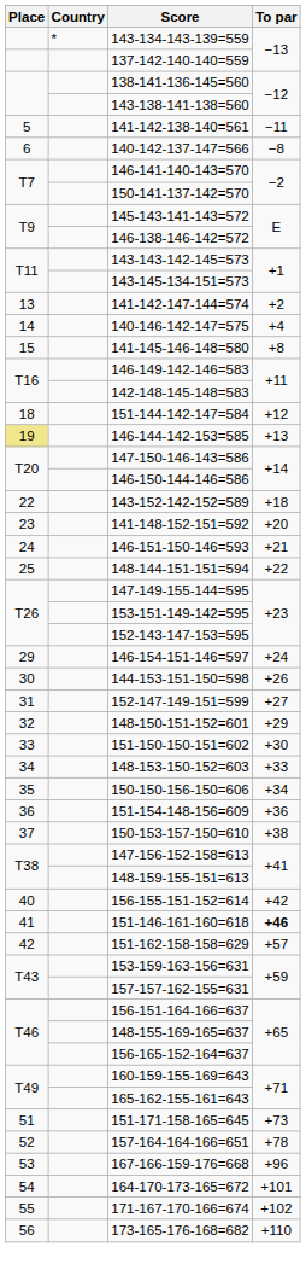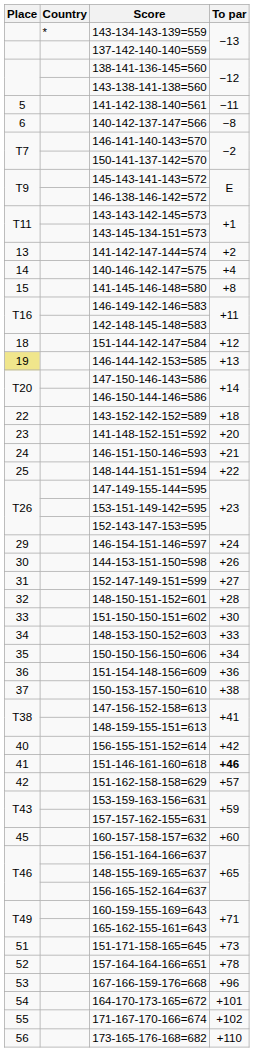 <table class="wikitable" style="font-size:95%;">
 <tr>
 <th>Place</th>
 <th>Country</th>
 <th>Score</th>
 <th>To par</th>
 </tr>
 <tr>
 <td align=center></td>
 <td> *</td>
 <td>143-134-143-139=559</td>
 <td align=center rowspan=2>−13</td>
 </tr>
 <tr>
 <td align=center></td>
 <td></td>
 <td>137-142-140-140=559</td>
 </tr>
 <tr>
 <td align=center rowspan=2></td>
 <td></td>
 <td>138-141-136-145=560</td>
 <td align=center rowspan=2>−12</td>
 </tr>
 <tr>
 <td></td>
 <td>143-138-141-138=560</td>
 </tr>
 <tr>
 <td align=center>5</td>
 <td></td>
 <td>141-142-138-140=561</td>
 <td align=center>−11</td>
 </tr>
 <tr>
 <td align=center>6</td>
 <td></td>
 <td>140-142-137-147=566</td>
 <td align=center>−8</td>
 </tr>
 <tr>
 <td rowspan=2 align=center>T7</td>
 <td></td>
 <td>146-141-140-143=570</td>
 <td rowspan=2 align=center>−2</td>
 </tr>
 <tr>
 <td></td>
 <td>150-141-137-142=570</td>
 </tr>
 <tr>
 <td rowspan=2 align=center>T9</td>
 <td></td>
 <td>145-143-141-143=572</td>
 <td rowspan=2 align=center>E</td>
 </tr>
 <tr>
 <td></td>
 <td>146-138-146-142=572</td>
 </tr>
 <tr>
 <td rowspan=2 align=center>T11</td>
 <td></td>
 <td>143-143-142-145=573</td>
 <td rowspan=2 align=center>+1</td>
 </tr>
 <tr>
 <td></td>
 <td>143-145-134-151=573</td>
 </tr>
 <tr>
 <td align=center>13</td>
 <td></td>
 <td>141-142-147-144=574</td>
 <td align=center>+2</td>
 </tr>
 <tr>
 <td align=center>14</td>
 <td></td>
 <td>140-146-142-147=575</td>
 <td align=center>+4</td>
 </tr>
 <tr>
 <td align=center>15</td>
 <td></td>
 <td>141-145-146-148=580</td>
 <td align=center>+8</td>
 </tr>
 <tr>
 <td rowspan=2 align=center>T16</td>
 <td></td>
 <td>146-149-142-146=583</td>
 <td rowspan=2 align=center>+11</td>
 </tr>
 <tr>
 <td></td>
 <td>142-148-145-148=583</td>
 </tr>
 <tr>
 <td align=center>18</td>
 <td></td>
 <td>151-144-142-147=584</td>
 <td align=center>+12</td>
 </tr>
 <tr>
 <td align=center style="background: khaki;">19</td>
 <td></td>
 <td>146-144-142-153=585</td>
 <td align=center>+13</td>
 </tr>
 <tr>
 <td rowspan=2 align=center>T20</td>
 <td></td>
 <td>147-150-146-143=586</td>
 <td rowspan=2 align=center>+14</td>
 </tr>
 <tr>
 <td></td>
 <td>146-150-144-146=586</td>
 </tr>
 <tr>
 <td align=center>22</td>
 <td></td>
 <td>143-152-142-152=589</td>
 <td align=center>+18</td>
 </tr>
 <tr>
 <td align=center>23</td>
 <td></td>
 <td>141-148-152-151=592</td>
 <td align=center>+20</td>
 </tr>
 <tr>
 <td align=center>24</td>
 <td></td>
 <td>146-151-150-146=593</td>
 <td align=center>+21</td>
 </tr>
 <tr>
 <td align=center>25</td>
 <td></td>
 <td>148-144-151-151=594</td>
 <td align=center>+22</td>
 </tr>
 <tr>
 <td rowspan=3 align=center>T26</td>
 <td></td>
 <td>147-149-155-144=595</td>
 <td rowspan=3 align=center>+23</td>
 </tr>
 <tr>
 <td></td>
 <td>153-151-149-142=595</td>
 </tr>
 <tr>
 <td></td>
 <td>152-143-147-153=595</td>
 </tr>
 <tr>
 <td align=center>29</td>
 <td></td>
 <td>146-154-151-146=597</td>
 <td align=center>+24</td>
 </tr>
 <tr>
 <td align=center>30</td>
 <td></td>
 <td>144-153-151-150=598</td>
 <td align=center>+26</td>
 </tr>
 <tr>
 <td align=center>31</td>
 <td></td>
 <td>152-147-149-151=599</td>
 <td align=center>+27</td>
 </tr>
 <tr>
 <td align=center>32</td>
 <td></td>
 <td>148-150-151-152=601</td>
-<td align=center>+29</td>
+<td align=center>+28</td>
 </tr>
 <tr>
 <td align=center>33</td>
 <td></td>
 <td>151-150-150-151=602</td>
 <td align=center>+30</td>
 </tr>
 <tr>
 <td align=center>34</td>
 <td></td>
 <td>148-153-150-152=603</td>
 <td align=center>+33</td>
 </tr>
 <tr>
 <td align=center>35</td>
 <td></td>
 <td>150-150-156-150=606</td>
 <td align=center>+34</td>
 </tr>
 <tr>
 <td align=center>36</td>
 <td></td>
 <td>151-154-148-156=609</td>
 <td align=center>+36</td>
 </tr>
 <tr>
 <td align=center>37</td>
 <td></td>
 <td>150-153-157-150=610</td>
 <td align=center>+38</td>
 </tr>
 <tr>
 <td rowspan=2 align=center>T38</td>
 <td></td>
 <td>147-156-152-158=613</td>
 <td rowspan=2 align=center>+41</td>
 </tr>
 <tr>
 <td></td>
 <td>148-159-155-151=613</td>
 </tr>
 <tr>
 <td align=center>40</td>
 <td></td>
 <td>156-155-151-152=614</td>
 <td align=center>+42</td>
 </tr>
 <tr>
 <td align=center>41</td>
 <td></td>
 <td>151-146-161-160=618</td>
 <td align=center><strong>+46</strong></td>
 </tr>
 <tr>
 <td align=center>42</td>
 <td></td>
 <td>151-162-158-158=629</td>
 <td align=center>+57</td>
 </tr>
 <tr>
 <td rowspan=2 align=center>T43</td>
 <td></td>
 <td>153-159-163-156=631</td>
 <td rowspan=2 align=center>+59</td>
 </tr>
 <tr>
 <td></td>
 <td>157-157-162-155=631</td>
 </tr>
 <tr>
+<td align=center>45</td>
+<td></td>
+<td>160-157-158-157=632</td>
+<td align=center>+60</td>
+</tr>
+<tr>
 <td rowspan=3 align=center>T46</td>
 <td></td>
 <td>156-151-164-166=637</td>
 <td rowspan=3 align=center>+65</td>
 </tr>
 <tr>
 <td></td>
 <td>148-155-169-165=637</td>
 </tr>
 <tr>
 <td></td>
 <td>156-165-152-164=637</td>
 </tr>
 <tr>
 <td rowspan=2 align=center>T49</td>
 <td></td>
 <td>160-159-155-169=643</td>
 <td rowspan=2 align=center>+71</td>
 </tr>
 <tr>
 <td></td>
 <td>165-162-155-161=643</td>
 </tr>
 <tr>
 <td align=center>51</td>
 <td></td>
 <td>151-171-158-165=645</td>
 <td align=center>+73</td>
 </tr>
 <tr>
 <td align=center>52</td>
 <td></td>
 <td>157-164-164-166=651</td>
 <td align=center>+78</td>
 </tr>
 <tr>
 <td align=center>53</td>
 <td></td>
 <td>167-166-159-176=668</td>
 <td align=center>+96</td>
 </tr>
 <tr>
 <td align=center>54</td>
 <td></td>
 <td>164-170-173-165=672</td>
 <td align=center>+101</td>
 </tr>
 <tr>
 <td align=center>55</td>
 <td></td>
 <td>171-167-170-166=674</td>
 <td align=center>+102</td>
 </tr>
 <tr>
 <td align=center>56</td>
 <td></td>
 <td>173-165-176-168=682</td>
 <td align=center>+110</td>
 </tr>
 </table>
